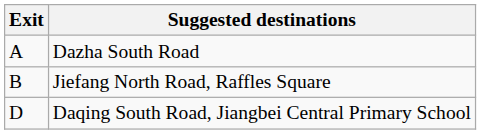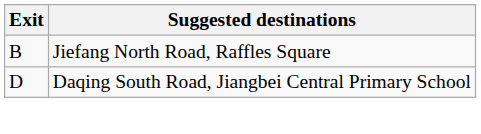 <table class="wikitable" style="margin-bottom: 10px;">
 <tr>
 <th>Exit</th>
 <th>Suggested destinations</th>
-</tr>
-<tr>
-<td>A</td>
-<td>Dazha South Road</td>
 </tr>
 <tr>
 <td>B</td>
 <td>Jiefang North Road, Raffles Square</td>
 </tr>
 <tr>
 <td>D</td>
 <td>Daqing South Road, Jiangbei Central Primary School</td>
 </tr>
 </table>
